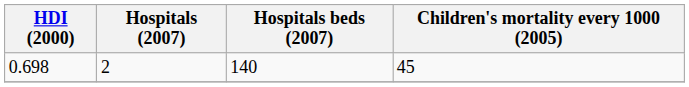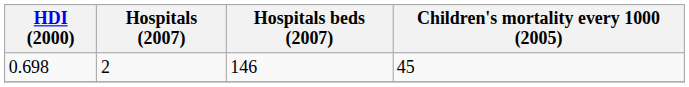 <table class="wikitable" border="1">
 <tr>
 <th><a href='#'>HDI</a> (2000)</th>
 <th>Hospitals (2007)</th>
 <th>Hospitals beds (2007)</th>
 <th>Children's mortality every 1000 (2005)</th>
 </tr>
 <tr>
 <td>0.698</td>
 <td>2</td>
-<td>140</td>
+<td>146</td>
 <td>45</td>
 </tr>
 <tr>
 </tr>
 </table>
